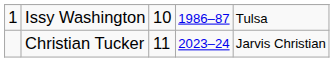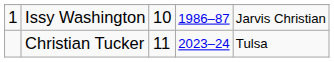 <table class="wikitable">
 <tr>
 </tr>
 <tr>
 <td>1</td>
 <td>Issy Washington</td>
 <td>10</td>
 <td style="font-size:80%;"><a href='#'>1986–87</a></td>
-<td style="font-size:80%;">Tulsa</td>
+<td style="font-size:80%;">Jarvis Christian</td>
 </tr>
 <tr>
 <td></td>
 <td>Christian Tucker</td>
 <td>11</td>
 <td style="font-size:80%;"><a href='#'>2023–24</a></td>
-<td style="font-size:80%;">Jarvis Christian</td>
+<td style="font-size:80%;">Tulsa</td>
 </tr>
 </table>
